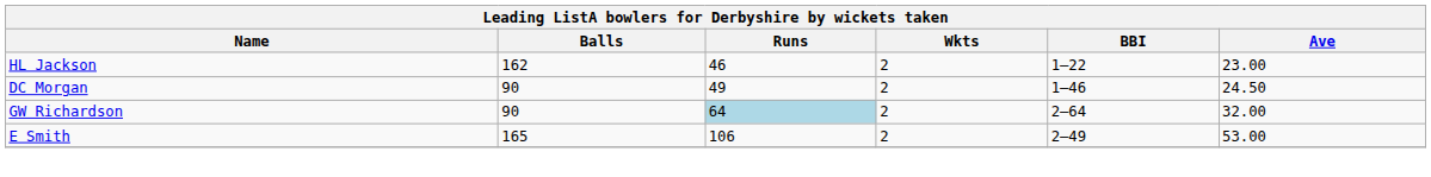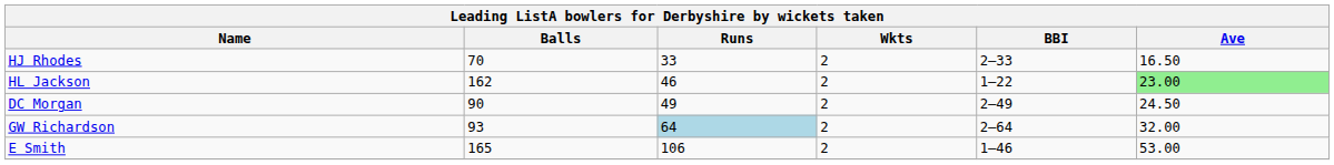 <table class="wikitable" width="80%">
 <tr bgcolor="#efefef">
 <th colspan=6>Leading ListA bowlers for Derbyshire by wickets taken</th>
 </tr>
 <tr bgcolor="#efefef">
 <th>Name</th>
 <th>Balls</th>
 <th>Runs</th>
 <th>Wkts</th>
 <th>BBI</th>
 <th><a href='#'>Ave</a></th>
 </tr>
 <tr>
+<td><a href='#'>HJ Rhodes</a></td>
+<td>70</td>
+<td>33</td>
+<td>2</td>
+<td>2–33</td>
+<td>16.50</td>
+</tr>
+<tr>
 <td><a href='#'>HL Jackson</a></td>
 <td>162</td>
 <td>46</td>
 <td>2</td>
 <td>1–22</td>
-<td>23.00</td>
+<td style="background: lightgreen;">23.00</td>
 </tr>
 <tr>
 <td><a href='#'>DC Morgan</a></td>
 <td>90</td>
 <td>49</td>
 <td>2</td>
-<td>1–46</td>
+<td>2–49</td>
 <td>24.50</td>
 </tr>
 <tr>
 <td><a href='#'>GW Richardson</a></td>
-<td>90</td>
+<td>93</td>
 <td style="background: lightblue;">64</td>
 <td>2</td>
 <td>2–64</td>
 <td>32.00</td>
 </tr>
 <tr>
 <td><a href='#'>E Smith</a></td>
 <td>165</td>
 <td>106</td>
 <td>2</td>
-<td>2–49</td>
+<td>1–46</td>
 <td>53.00</td>
 </tr>
 <tr>
 </tr>
 </table>
